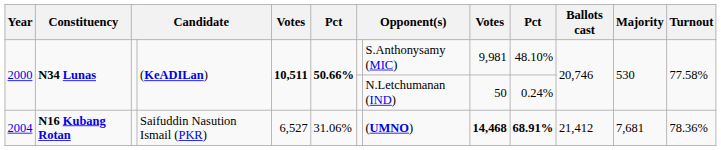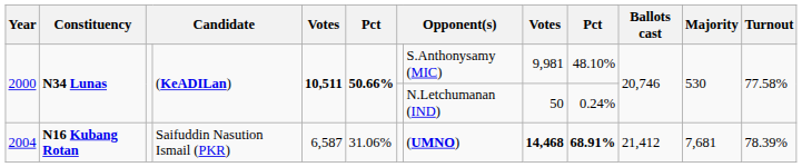 <table class="wikitable" style="margin:0.5em ; font-size:95%">
 <tr>
 <th>Year</th>
 <th>Constituency</th>
 <th colspan=2>Candidate</th>
 <th>Votes</th>
 <th>Pct</th>
 <th colspan=2>Opponent(s)</th>
 <th>Votes</th>
 <th>Pct</th>
 <th>Ballots cast</th>
 <th>Majority</th>
 <th>Turnout</th>
 </tr>
 <tr>
 <td rowspan=2><a href='#'>2000</a></td>
 <td rowspan=2><strong>N34 <a href='#'>Lunas</a></strong></td>
 <td rowspan=2 ></td>
 <td rowspan=2> (<a href='#'><strong>KeADILan</strong></a>)</td>
 <td rowspan=2 align="right"><strong>10,511</strong></td>
 <td rowspan=2><strong>50.66%</strong></td>
 <td></td>
 <td>S.Anthonysamy (<a href='#'>MIC</a>)</td>
 <td align="right">9,981</td>
 <td align="right">48.10%</td>
 <td rowspan=2>20,746</td>
 <td rowspan=2>530</td>
 <td rowspan=2>77.58%</td>
 </tr>
 <tr>
 <td></td>
 <td>N.Letchumanan (<a href='#'>IND</a>)</td>
 <td align="right">50</td>
 <td align="right">0.24%</td>
 </tr>
 <tr>
 <td><a href='#'>2004</a></td>
 <td><strong>N16 <a href='#'>Kubang Rotan</a></strong></td>
 <td></td>
 <td>Saifuddin Nasution Ismail (<a href='#'>PKR</a>)</td>
-<td align=right>6,527</td>
+<td align=right>6,587</td>
 <td>31.06%</td>
 <td></td>
 <td> (<a href='#'><strong>UMNO</strong></a>)</td>
 <td align=right><strong>14,468</strong></td>
 <td><strong>68.91%</strong></td>
 <td>21,412</td>
 <td>7,681</td>
-<td>78.36%</td>
+<td>78.39%</td>
 </tr>
 </table>
